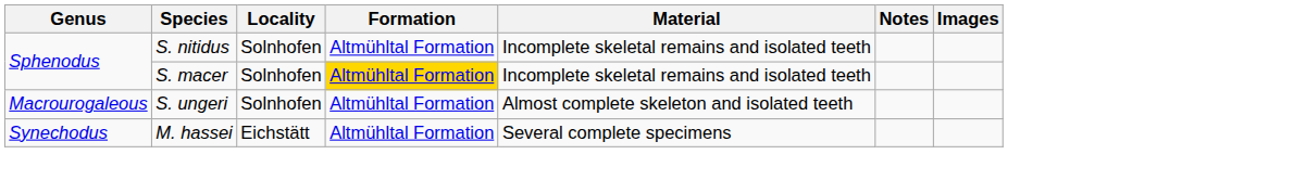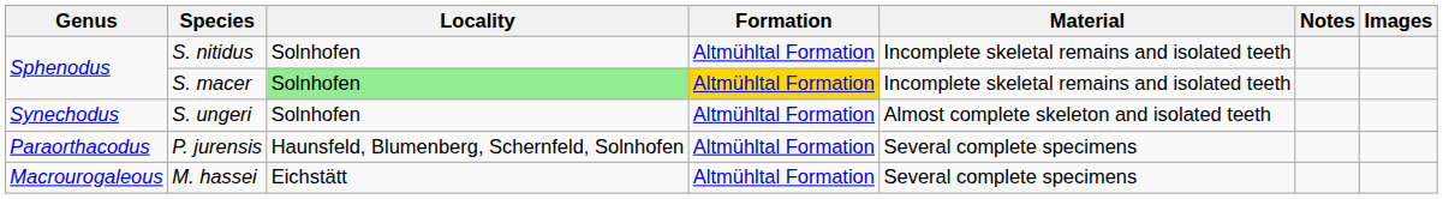 <table class="wikitable">
 <tr>
 <th>Genus</th>
 <th>Species</th>
 <th>Locality</th>
 <th>Formation</th>
 <th>Material</th>
 <th>Notes</th>
 <th>Images</th>
 </tr>
 <tr>
 <td rowspan="2"><em><a href='#'>Sphenodus</a></em></td>
 <td><em>S. nitidus</em></td>
 <td>Solnhofen</td>
 <td><a href='#'>Altmühltal Formation</a></td>
 <td>Incomplete skeletal remains and isolated teeth</td>
 <td></td>
 <td></td>
 </tr>
 <tr>
 <td><em>S. macer</em></td>
-<td>Solnhofen</td>
+<td style="background: lightgreen;">Solnhofen</td>
 <td style="background: gold;"><a href='#'>Altmühltal Formation</a></td>
 <td>Incomplete skeletal remains and isolated teeth</td>
 <td></td>
 <td></td>
 </tr>
 <tr>
-<td><a href='#'><em>Macrourogaleous</em></a></td>
+<td><em><a href='#'>Synechodus</a></em></td>
 <td><em>S. ungeri</em></td>
 <td>Solnhofen</td>
 <td><a href='#'>Altmühltal Formation</a></td>
 <td>Almost complete skeleton and isolated teeth</td>
 <td></td>
 <td></td>
 </tr>
 <tr>
-<td><em><a href='#'>Synechodus</a></em></td>
+<td><em><a href='#'>Paraorthacodus</a></em></td>
+<td><em>P. jurensis</em></td>
+<td>Haunsfeld, Blumenberg, Schernfeld, Solnhofen</td>
+<td><a href='#'>Altmühltal Formation</a></td>
+<td>Several complete specimens</td>
+<td></td>
+<td></td>
+</tr>
+<tr>
+<td><a href='#'><em>Macrourogaleous</em></a></td>
 <td><em>M. hassei</em></td>
 <td>Eichstätt</td>
 <td><a href='#'>Altmühltal Formation</a></td>
 <td>Several complete specimens</td>
 <td></td>
 <td></td>
 </tr>
 </table>
